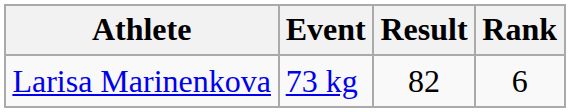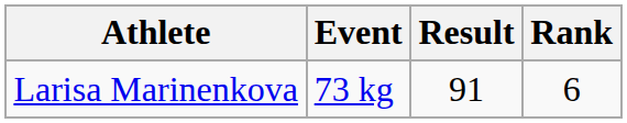 <table class="wikitable">
 <tr>
 <th scope="col">Athlete</th>
 <th scope="col">Event</th>
 <th scope="col">Result</th>
 <th scope="col">Rank</th>
 </tr>
 <tr align=center>
 <td align=left><a href='#'>Larisa Marinenkova</a></td>
 <td align=left><a href='#'>73 kg</a></td>
-<td>82</td>
+<td>91</td>
 <td>6</td>
 </tr>
 </table>
